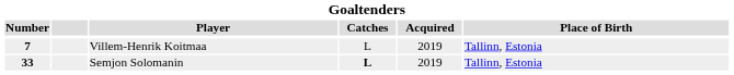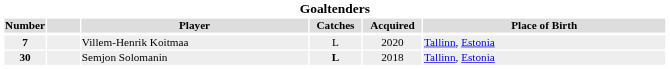 <table width=75%>
 <tr>
 <th colspan=6><big>Goaltenders</big></th>
 </tr>
 <tr bgcolor="#dddddd">
 <th width=5%>Number</th>
 <th width=5%></th>
 <th !width=15%>Player</th>
 <th width=8%>Catches</th>
 <th width=9%>Acquired</th>
 <th width=37%>Place of Birth</th>
 </tr>
 <tr>
 </tr>
 <tr bgcolor="#eeeeee">
 <td align=center><strong>7</strong></td>
 <td align=center></td>
 <td>Villem-Henrik Koitmaa</td>
 <td align=center>L</td>
-<td align=center>2019</td>
+<td align=center>2020</td>
 <td><a href='#'>Tallinn</a>, <a href='#'>Estonia</a></td>
 </tr>
 <tr bgcolor="#eeeeee">
-<td align=center><strong>33</strong></td>
+<td align=center><strong>30</strong></td>
 <td align=center></td>
 <td>Semjon Solomanin</td>
 <td align=center><strong>L</strong></td>
-<td align=center>2019</td>
+<td align=center>2018</td>
 <td><a href='#'>Tallinn</a>, <a href='#'>Estonia</a></td>
 </tr>
 </table>
